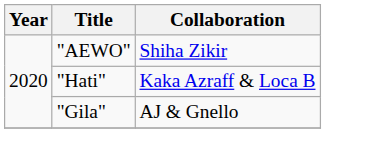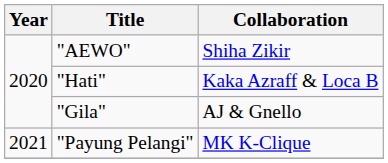 <table class="wikitable">
 <tr>
 <th>Year</th>
 <th>Title</th>
 <th>Collaboration</th>
 </tr>
 <tr>
 <td rowspan="3">2020</td>
 <td>"AEWO"</td>
 <td><a href='#'>Shiha Zikir</a></td>
 </tr>
 <tr>
 <td>"Hati"</td>
 <td><a href='#'>Kaka Azraff</a> & <a href='#'>Loca B</a></td>
 </tr>
 <tr>
 <td>"Gila"</td>
 <td>AJ & Gnello</td>
 </tr>
 <tr>
+<td>2021</td>
+<td>"Payung Pelangi"</td>
+<td><a href='#'>MK K-Clique</a></td>
+</tr>
+<tr>
 </tr>
 </table>
